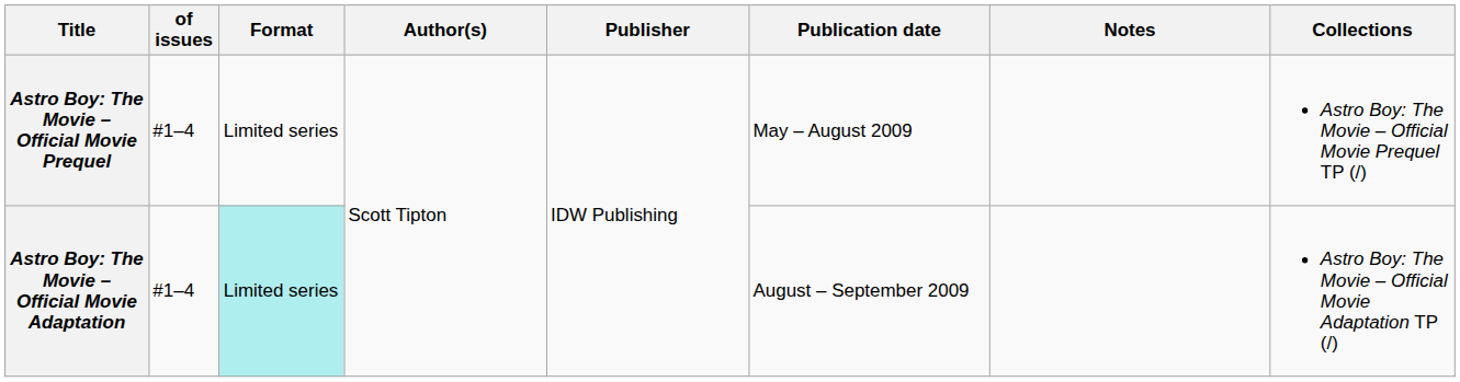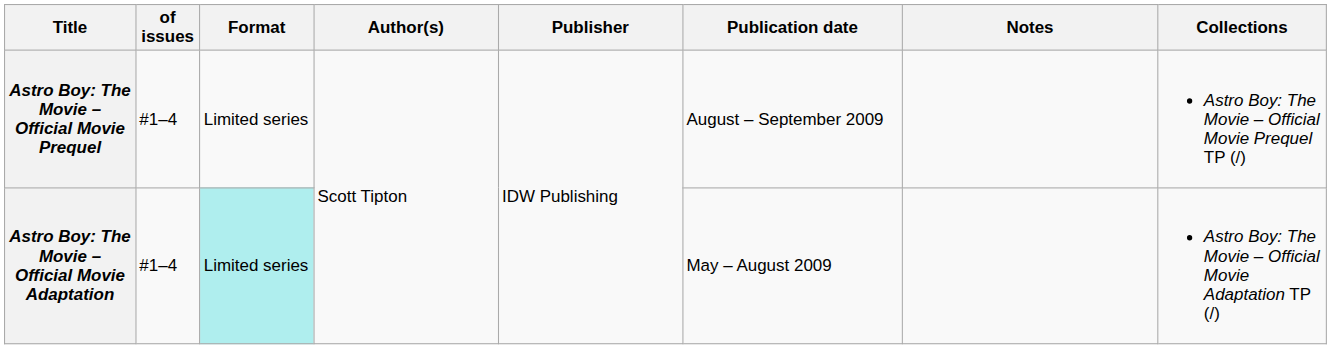 <table class="wikitable">
 <tr>
 <th>Title</th>
 <th style="width:40pt"> of issues</th>
 <th style="width:75pt">Format</th>
 <th style="width:125pt">Author(s)</th>
 <th style="width:125pt">Publisher</th>
 <th style="width:150pt">Publication date</th>
 <th style="width:175pt">Notes</th>
 <th>Collections</th>
 </tr>
 <tr>
 <th><em>Astro Boy: The Movie – Official Movie Prequel</em></th>
 <td>#1–4</td>
 <td>Limited series</td>
 <td rowspan="2">Scott Tipton</td>
 <td rowspan="2">IDW Publishing</td>
-<td>May – August 2009</td>
+<td>August – September 2009</td>
 <td></td>
 <td><br><ul><li><em>Astro Boy: The Movie – Official Movie Prequel</em> TP (/)</li></ul></td>
 </tr>
 <tr>
 <th><em>Astro Boy: The Movie – Official Movie Adaptation</em></th>
 <td>#1–4</td>
 <td style="background: paleturquoise;">Limited series</td>
-<td>August – September 2009</td>
+<td>May – August 2009</td>
 <td></td>
 <td><br><ul><li><em>Astro Boy: The Movie – Official Movie Adaptation</em> TP (/)</li></ul></td>
 </tr>
 </table>
